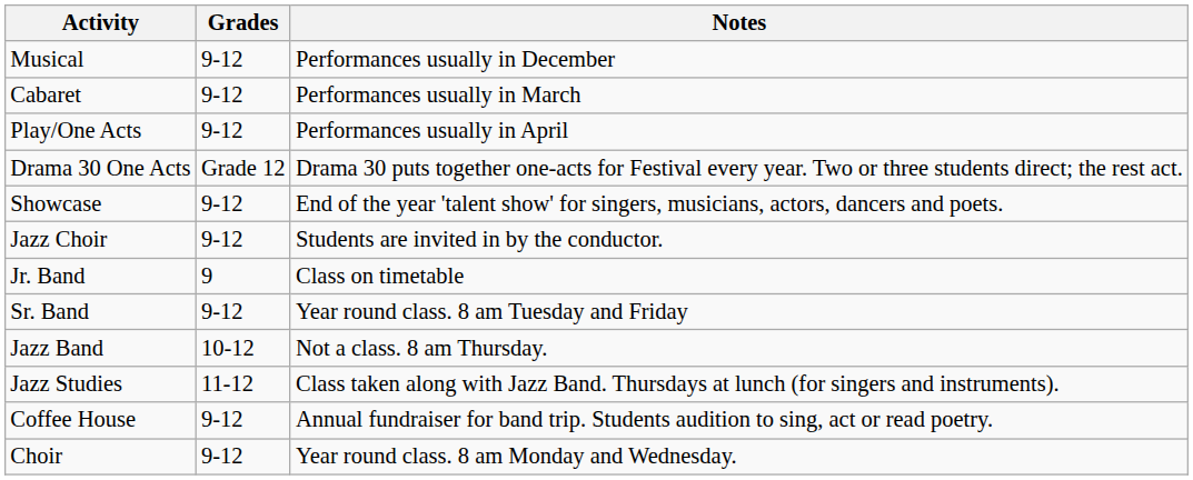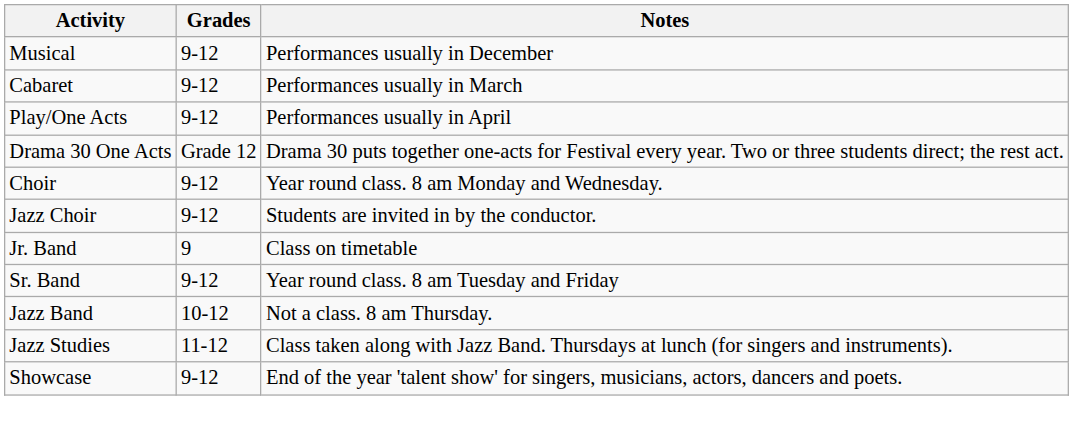 <table class="wikitable">
 <tr>
 <th>Activity</th>
 <th>Grades</th>
 <th>Notes</th>
 </tr>
 <tr>
 <td>Musical</td>
 <td>9-12</td>
 <td>Performances usually in December</td>
 </tr>
 <tr>
 <td>Cabaret</td>
 <td>9-12</td>
 <td>Performances usually in March</td>
 </tr>
 <tr>
 <td>Play/One Acts</td>
 <td>9-12</td>
 <td>Performances usually in April</td>
 </tr>
 <tr>
 <td>Drama 30 One Acts</td>
 <td>Grade 12</td>
 <td>Drama 30 puts together one-acts for Festival every year. Two or three students direct; the rest act.</td>
 </tr>
 <tr>
-<td>Showcase</td>
+<td>Choir</td>
 <td>9-12</td>
-<td>End of the year 'talent show' for singers, musicians, actors, dancers and poets.</td>
+<td>Year round class. 8 am Monday and Wednesday.</td>
 </tr>
 <tr>
 <td>Jazz Choir</td>
 <td>9-12</td>
 <td>Students are invited in by the conductor.</td>
 </tr>
 <tr>
 <td>Jr. Band</td>
 <td>9</td>
 <td>Class on timetable</td>
 </tr>
 <tr>
 <td>Sr. Band</td>
 <td>9-12</td>
 <td>Year round class. 8 am Tuesday and Friday</td>
 </tr>
 <tr>
 <td>Jazz Band</td>
 <td>10-12</td>
 <td>Not a class. 8 am Thursday.</td>
 </tr>
 <tr>
 <td>Jazz Studies</td>
 <td>11-12</td>
 <td>Class taken along with Jazz Band. Thursdays at lunch (for singers and instruments).</td>
 </tr>
 <tr>
-<td>Coffee House</td>
+<td>Showcase</td>
 <td>9-12</td>
-<td>Annual fundraiser for band trip. Students audition to sing, act or read poetry.</td>
-</tr>
-<tr>
-<td>Choir</td>
-<td>9-12</td>
-<td>Year round class. 8 am Monday and Wednesday.</td>
+<td>End of the year 'talent show' for singers, musicians, actors, dancers and poets.</td>
 </tr>
 </table>
